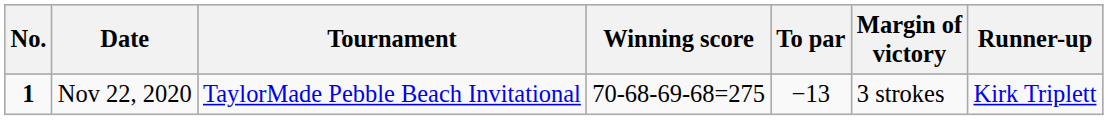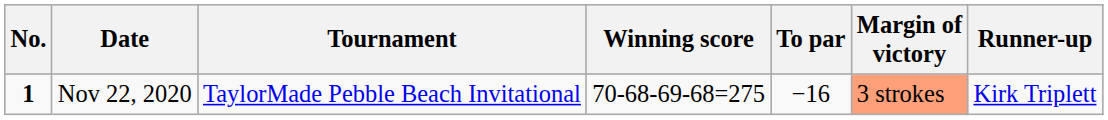 <table class="wikitable" style="font-size:95%;">
 <tr>
 <th>No.</th>
 <th>Date</th>
 <th>Tournament</th>
 <th>Winning score</th>
 <th>To par</th>
 <th>Margin of<br>victory</th>
 <th>Runner-up</th>
 </tr>
 <tr>
 <td align=center><strong>1</strong></td>
 <td align=right>Nov 22, 2020</td>
 <td><a href='#'>TaylorMade Pebble Beach Invitational</a></td>
 <td align=right>70-68-69-68=275</td>
-<td align=center>−13</td>
-<td>3 strokes</td>
+<td align=center>−16</td>
+<td style="background: lightsalmon;">3 strokes</td>
 <td> <a href='#'>Kirk Triplett</a></td>
 </tr>
 </table>
